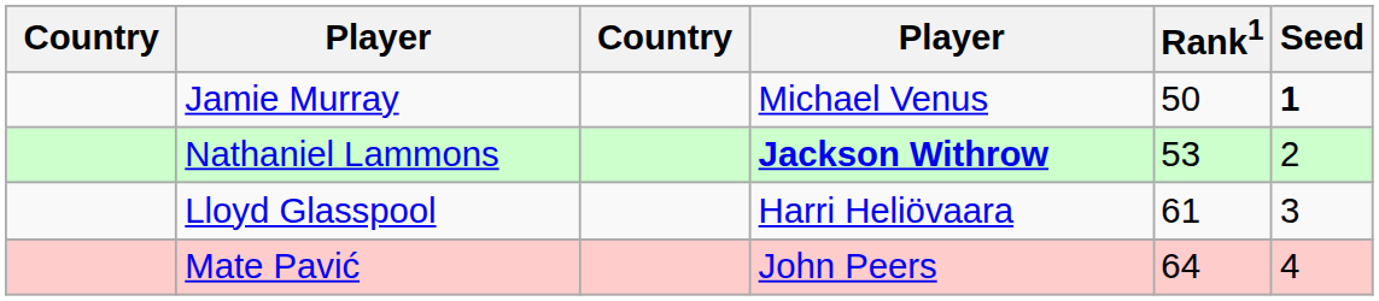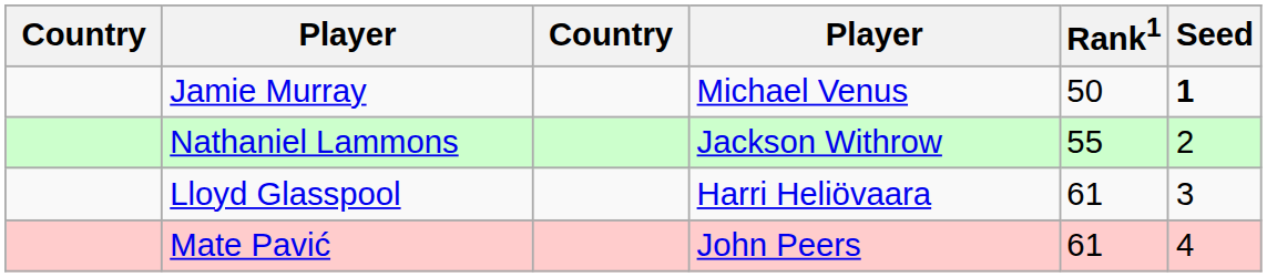 <table class="sortable wikitable">
 <tr>
 <th width="70">Country</th>
 <th width="175">Player</th>
 <th width="70">Country</th>
 <th width="175">Player</th>
 <th>Rank<sup>1</sup></th>
 <th>Seed</th>
 </tr>
 <tr>
 <td></td>
 <td><a href='#'>Jamie Murray</a></td>
 <td></td>
 <td><a href='#'>Michael Venus</a></td>
 <td>50</td>
 <td><strong>1</strong></td>
 </tr>
 <tr bgcolor=#cfc>
 <td></td>
 <td><a href='#'>Nathaniel Lammons</a></td>
 <td></td>
-<td><strong><a href='#'>Jackson Withrow</a></strong></td>
-<td>53</td>
+<td><a href='#'>Jackson Withrow</a></td>
+<td>55</td>
 <td>2</td>
 </tr>
 <tr>
 <td></td>
 <td><a href='#'>Lloyd Glasspool</a></td>
 <td></td>
 <td><a href='#'>Harri Heliövaara</a></td>
 <td>61</td>
 <td>3</td>
 </tr>
 <tr bgcolor=#fcc>
 <td></td>
 <td><a href='#'>Mate Pavić</a></td>
 <td></td>
 <td><a href='#'>John Peers</a></td>
-<td>64</td>
+<td>61</td>
 <td>4</td>
 </tr>
 </table>
